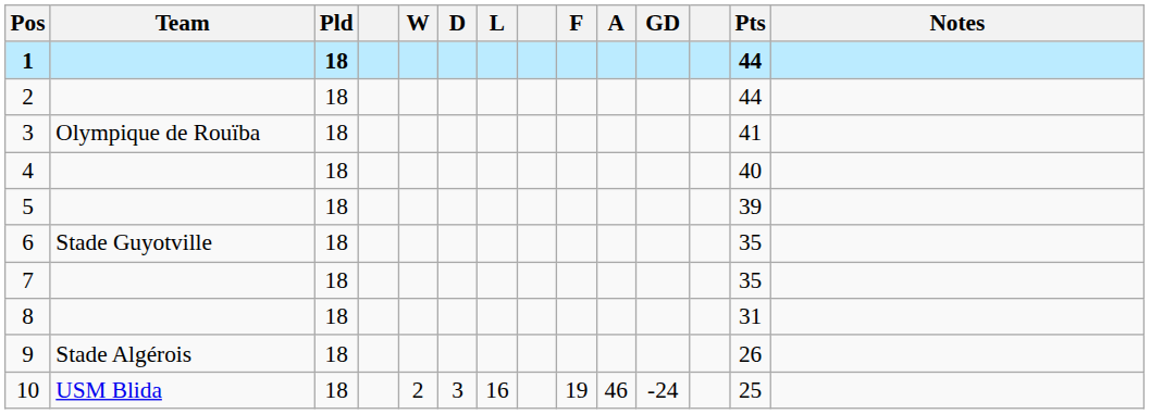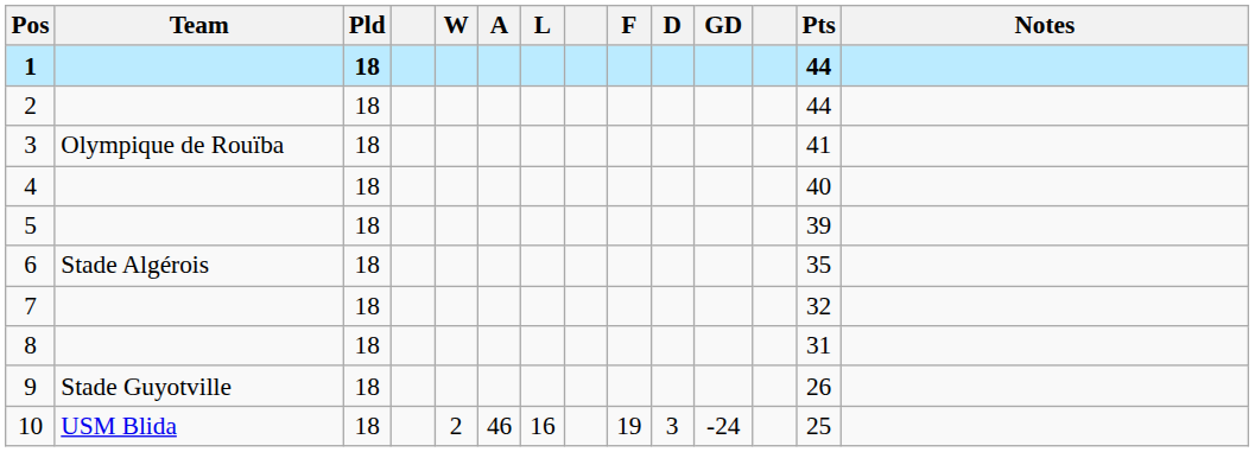 <table class="wikitable" style="text-align: center;">
 <tr>
 <th width=20>Pos</th>
 <th width=175>Team</th>
 <th width=20>Pld</th>
 <th width=20></th>
 <th width=20>W</th>
-<th width=20>D</th>
+<th width=20>A</th>
 <th width=20>L</th>
 <th width=20></th>
 <th width=20>F</th>
-<th width=20>A</th>
+<th width=20>D</th>
 <th width=30>GD</th>
 <th width=20></th>
 <th width=20>Pts</th>
 <th width=250>Notes</th>
 </tr>
 <tr style="background:#BBEBFF;">
 <td><strong>1</strong></td>
 <td align=left><strong></strong></td>
 <td><strong>18</strong></td>
 <td></td>
 <td><strong></strong></td>
 <td><strong></strong></td>
 <td><strong></strong></td>
 <td></td>
 <td><strong></strong></td>
 <td><strong></strong></td>
 <td><strong></strong></td>
 <td></td>
 <td><strong>44</strong></td>
 <td></td>
 </tr>
 <tr>
 <td>2</td>
 <td align=left></td>
 <td>18</td>
 <td></td>
 <td></td>
 <td></td>
 <td></td>
 <td></td>
 <td></td>
 <td></td>
 <td></td>
 <td></td>
 <td>44</td>
 <td></td>
 </tr>
 <tr>
 <td>3</td>
 <td align=left>Olympique de Rouïba</td>
 <td>18</td>
 <td></td>
 <td></td>
 <td></td>
 <td></td>
 <td></td>
 <td></td>
 <td></td>
 <td></td>
 <td></td>
 <td>41</td>
 <td></td>
 </tr>
 <tr>
 <td>4</td>
 <td align=left></td>
 <td>18</td>
 <td></td>
 <td></td>
 <td></td>
 <td></td>
 <td></td>
 <td></td>
 <td></td>
 <td></td>
 <td></td>
 <td>40</td>
 <td></td>
 </tr>
 <tr>
 <td>5</td>
 <td align=left></td>
 <td>18</td>
 <td></td>
 <td></td>
 <td></td>
 <td></td>
 <td></td>
 <td></td>
 <td></td>
 <td></td>
 <td></td>
 <td>39</td>
 <td></td>
 </tr>
 <tr>
 <td>6</td>
-<td align=left>Stade Guyotville</td>
+<td align=left>Stade Algérois</td>
 <td>18</td>
 <td></td>
 <td></td>
 <td></td>
 <td></td>
 <td></td>
 <td></td>
 <td></td>
 <td></td>
 <td></td>
 <td>35</td>
 <td></td>
 </tr>
 <tr>
 <td>7</td>
 <td align=left></td>
 <td>18</td>
 <td></td>
 <td></td>
 <td></td>
 <td></td>
 <td></td>
 <td></td>
 <td></td>
 <td></td>
 <td></td>
-<td>35</td>
+<td>32</td>
 <td></td>
 </tr>
 <tr>
 <td>8</td>
 <td align=left></td>
 <td>18</td>
 <td></td>
 <td></td>
 <td></td>
 <td></td>
 <td></td>
 <td></td>
 <td></td>
 <td></td>
 <td></td>
 <td>31</td>
 <td></td>
 </tr>
 <tr>
 <td>9</td>
-<td align=left>Stade Algérois</td>
+<td align=left>Stade Guyotville</td>
 <td>18</td>
 <td></td>
 <td></td>
 <td></td>
 <td></td>
 <td></td>
 <td></td>
 <td></td>
 <td></td>
 <td></td>
 <td>26</td>
 <td></td>
 </tr>
 <tr>
 <td>10</td>
 <td align=left><a href='#'>USM Blida</a></td>
 <td>18</td>
 <td></td>
 <td>2</td>
-<td>3</td>
+<td>46</td>
 <td>16</td>
 <td></td>
 <td>19</td>
-<td>46</td>
+<td>3</td>
 <td>-24</td>
 <td></td>
 <td>25</td>
 <td></td>
 </tr>
 </table>
